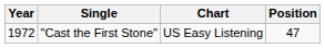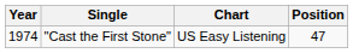 <table class="wikitable">
 <tr>
 <th>Year</th>
 <th>Single</th>
 <th>Chart</th>
 <th>Position</th>
 </tr>
 <tr>
-<td>1972</td>
+<td>1974</td>
 <td>"Cast the First Stone"</td>
 <td>US Easy Listening</td>
 <td align="center">47</td>
 </tr>
 </table>
